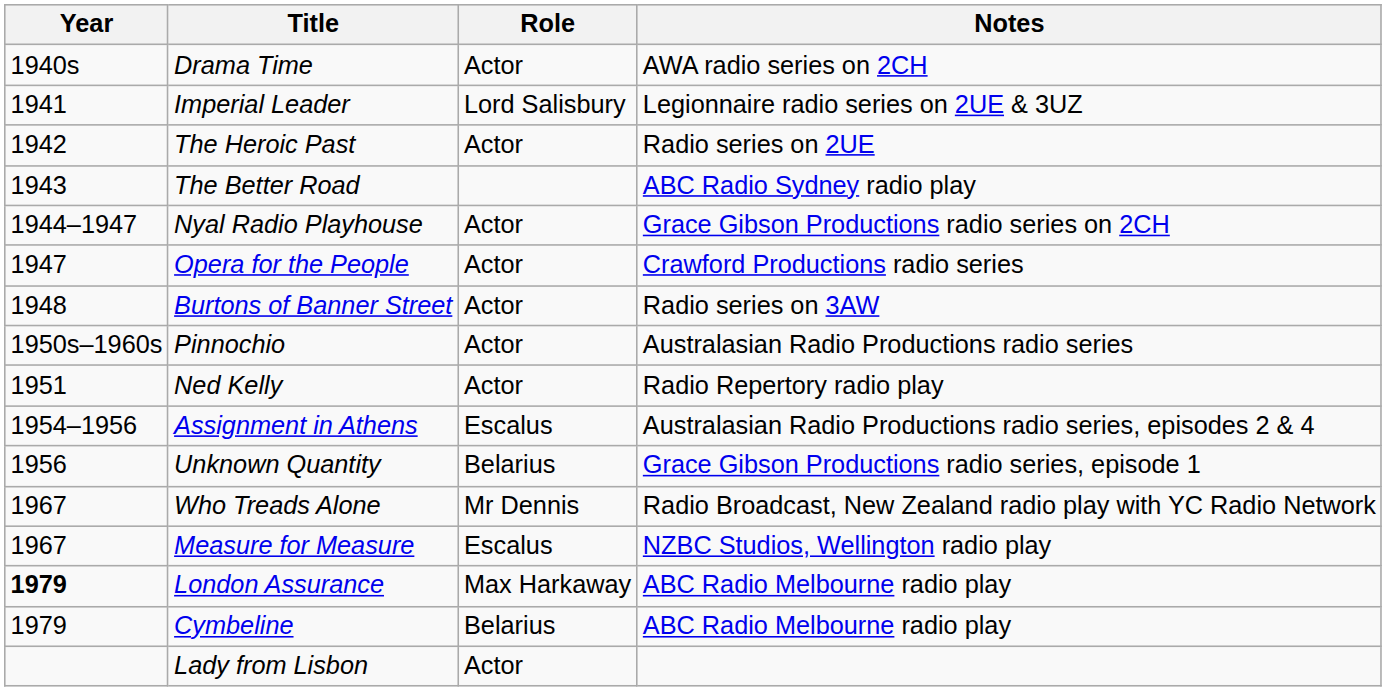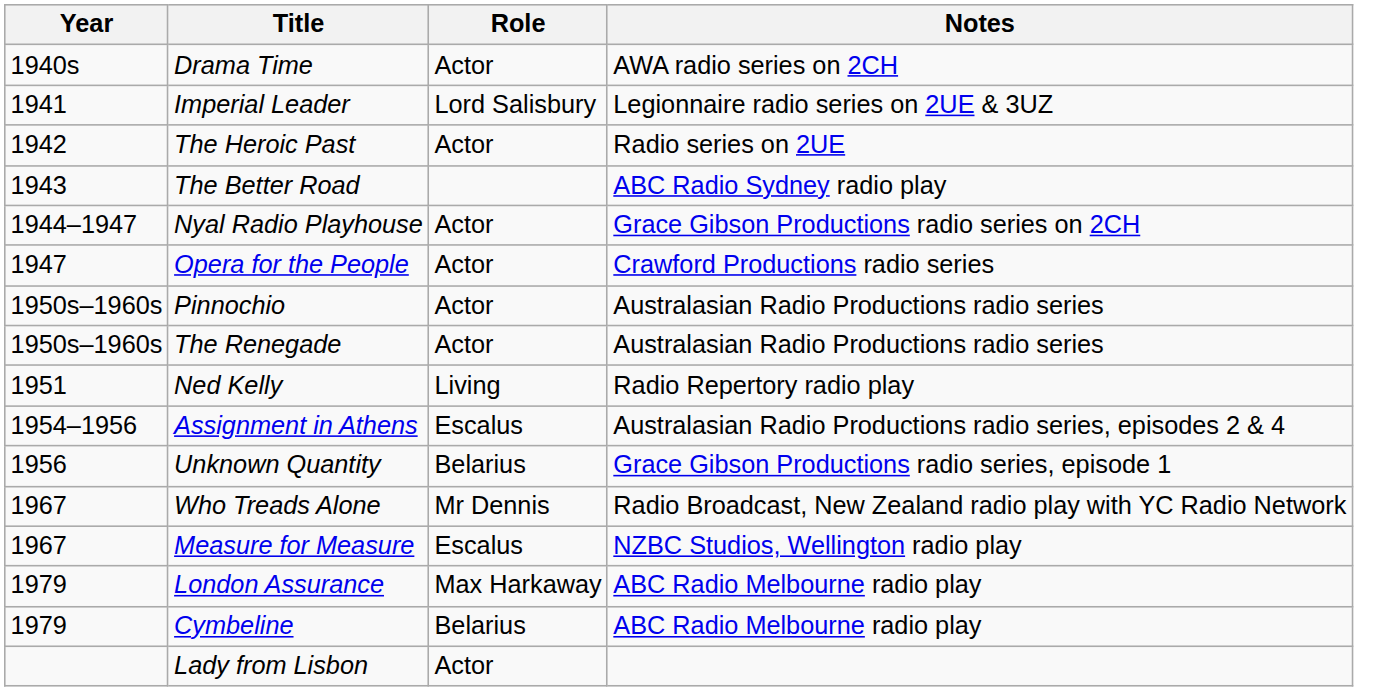 <table class=wikitable>
 <tr>
 <th>Year</th>
 <th>Title</th>
 <th>Role</th>
 <th>Notes</th>
 </tr>
 <tr>
 <td>1940s</td>
 <td><em>Drama Time</em></td>
 <td>Actor</td>
 <td>AWA radio series on <a href='#'>2CH</a></td>
 </tr>
 <tr>
 <td>1941</td>
 <td><em>Imperial Leader</em></td>
 <td>Lord Salisbury</td>
 <td>Legionnaire radio series on <a href='#'>2UE</a> & 3UZ</td>
 </tr>
 <tr>
 <td>1942</td>
 <td><em>The Heroic Past</em></td>
 <td>Actor</td>
 <td>Radio series on <a href='#'>2UE</a></td>
 </tr>
 <tr>
 <td>1943</td>
 <td><em>The Better Road</em></td>
 <td></td>
 <td><a href='#'>ABC Radio Sydney</a> radio play</td>
 </tr>
 <tr>
 <td>1944–1947</td>
 <td><em>Nyal Radio Playhouse</em></td>
 <td>Actor</td>
 <td><a href='#'>Grace Gibson Productions</a> radio series on <a href='#'>2CH</a></td>
 </tr>
 <tr>
 <td>1947</td>
 <td><em><a href='#'>Opera for the People</a></em></td>
 <td>Actor</td>
 <td><a href='#'>Crawford Productions</a> radio series</td>
 </tr>
 <tr>
-<td>1948</td>
-<td><em><a href='#'>Burtons of Banner Street</a></em></td>
-<td>Actor</td>
-<td>Radio series on <a href='#'>3AW</a></td>
-</tr>
-<tr>
 <td>1950s–1960s</td>
 <td><em>Pinnochio</em></td>
 <td>Actor</td>
 <td>Australasian Radio Productions radio series</td>
 </tr>
 <tr>
+<td>1950s–1960s</td>
+<td><em>The Renegade</em></td>
+<td>Actor</td>
+<td>Australasian Radio Productions radio series</td>
+</tr>
+<tr>
 <td>1951</td>
 <td><em>Ned Kelly</em></td>
-<td>Actor</td>
+<td>Living</td>
 <td>Radio Repertory radio play</td>
 </tr>
 <tr>
 <td>1954–1956</td>
 <td><em><a href='#'>Assignment in Athens</a></em></td>
 <td>Escalus</td>
 <td>Australasian Radio Productions radio series, episodes 2 & 4</td>
 </tr>
 <tr>
 <td>1956</td>
 <td><em>Unknown Quantity</em></td>
 <td>Belarius</td>
 <td><a href='#'>Grace Gibson Productions</a> radio series, episode 1</td>
 </tr>
 <tr>
 <td>1967</td>
 <td><em>Who Treads Alone</em></td>
 <td>Mr Dennis</td>
 <td>Radio Broadcast, New Zealand radio play with YC Radio Network</td>
 </tr>
 <tr>
 <td>1967</td>
 <td><em><a href='#'>Measure for Measure</a></em></td>
 <td>Escalus</td>
 <td><a href='#'>NZBC Studios, Wellington</a> radio play</td>
 </tr>
 <tr>
-<td><strong>1979</strong></td>
+<td>1979</td>
 <td><em><a href='#'>London Assurance</a></em></td>
 <td>Max Harkaway</td>
 <td><a href='#'>ABC Radio Melbourne</a> radio play</td>
 </tr>
 <tr>
 <td>1979</td>
 <td><em><a href='#'>Cymbeline</a></em></td>
 <td>Belarius</td>
 <td><a href='#'>ABC Radio Melbourne</a> radio play</td>
 </tr>
 <tr>
 <td></td>
 <td><em>Lady from Lisbon</em></td>
 <td>Actor</td>
 <td></td>
 </tr>
 </table>
